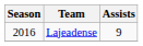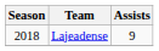 <table class="wikitable" style="text-align: center;">
 <tr>
 <th>Season</th>
 <th>Team</th>
 <th>Assists</th>
 </tr>
 <tr>
-<td>2016</td>
+<td>2018</td>
 <td align="left"><a href='#'>Lajeadense</a></td>
 <td>9</td>
 </tr>
 <tr>
 </tr>
 </table>
